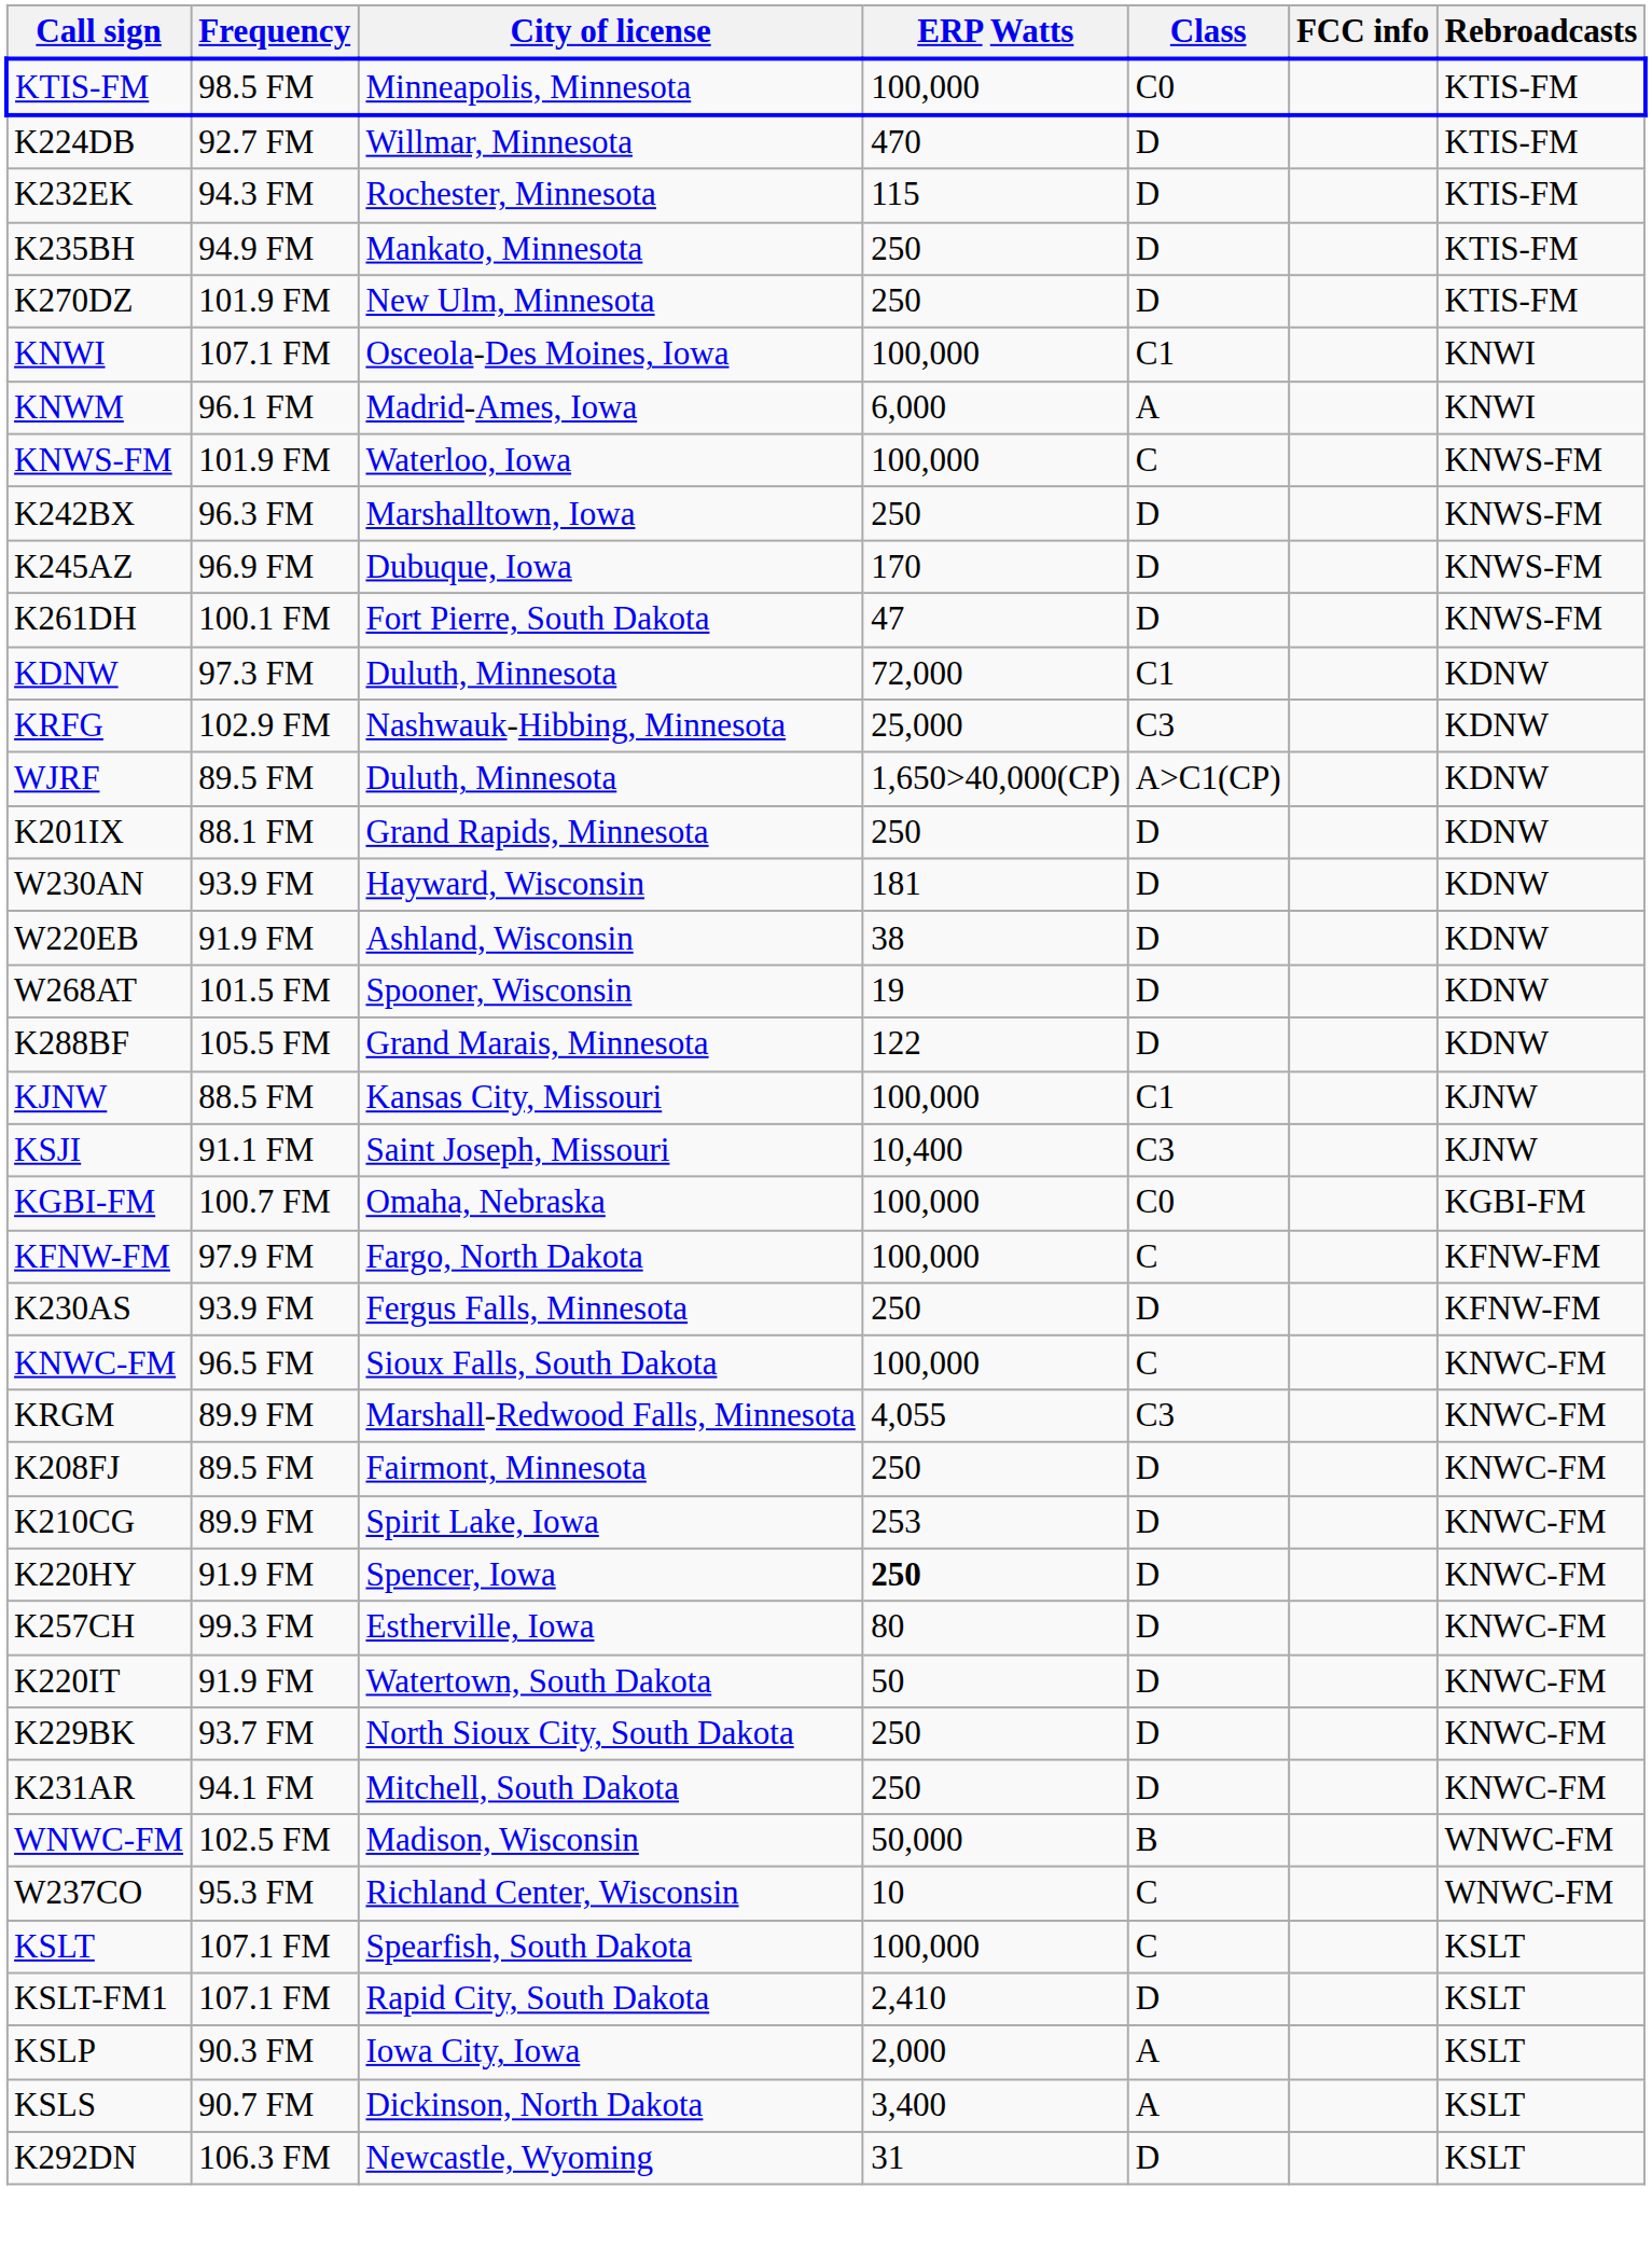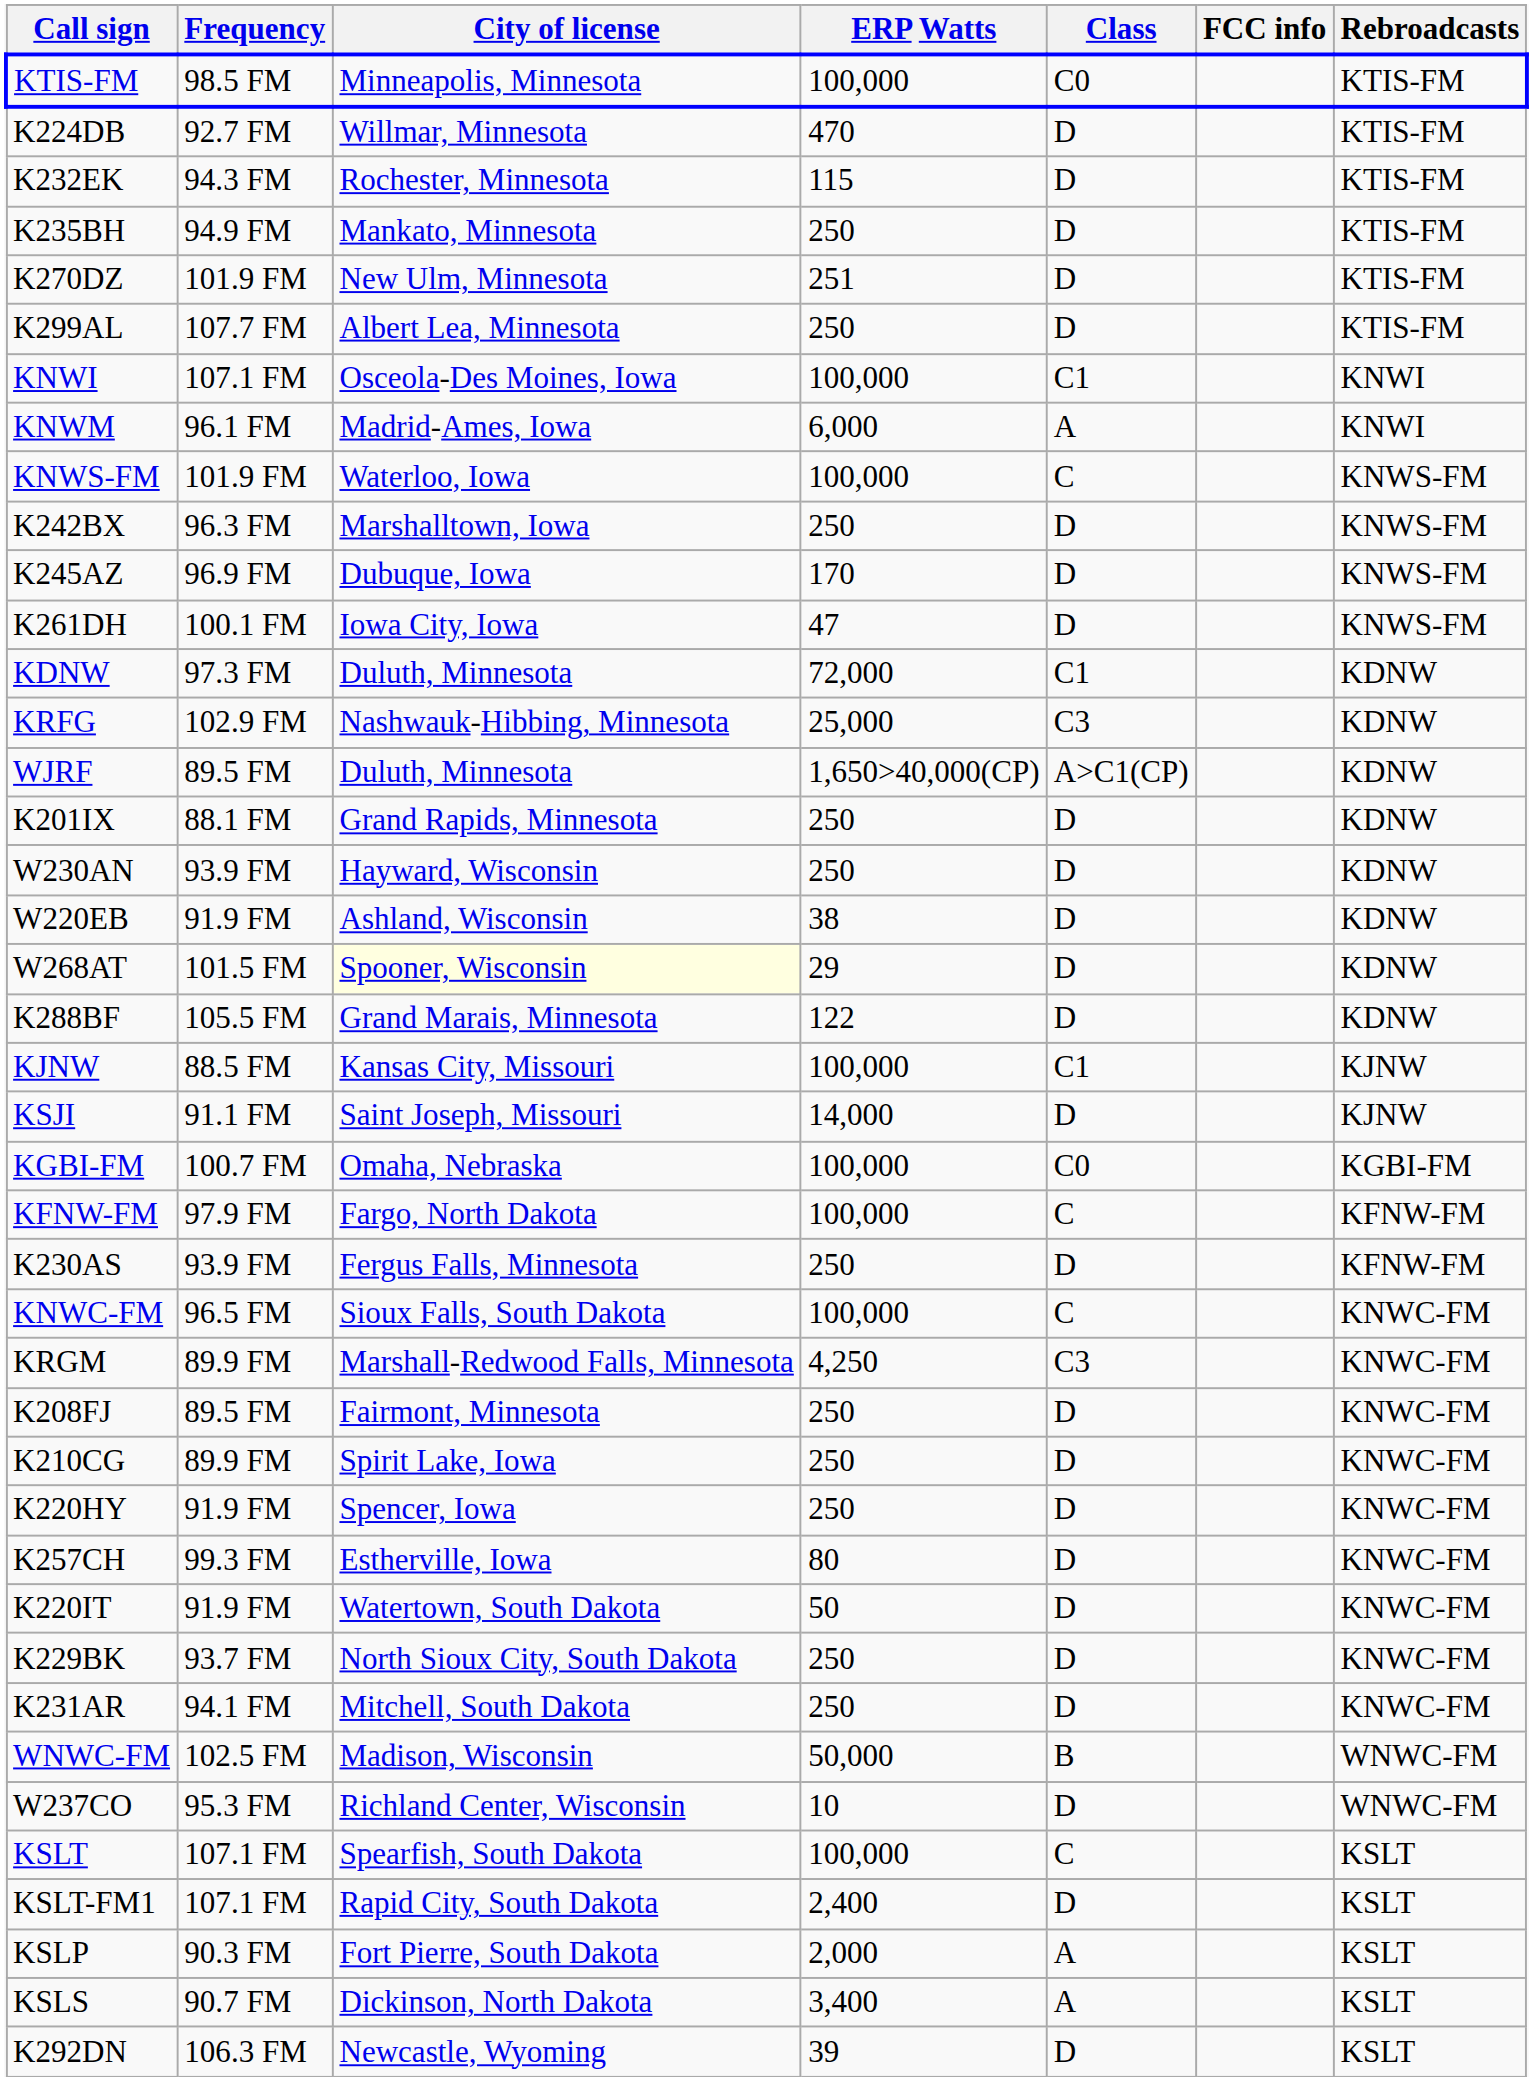 <table class="wikitable sortable">
 <tr>
 <th><a href='#'>Call sign</a></th>
 <th data-sort-type="number"><a href='#'>Frequency</a></th>
 <th><a href='#'>City of license</a></th>
 <th><a href='#'>ERP</a> <a href='#'>Watts</a></th>
 <th><a href='#'>Class</a></th>
 <th class="sortable">FCC info</th>
 <th>Rebroadcasts</th>
 </tr>
 <tr style="border: 2px solid #00f;">
 <td><a href='#'>KTIS-FM</a></td>
 <td>98.5 FM</td>
 <td><a href='#'>Minneapolis, Minnesota</a></td>
 <td>100,000</td>
 <td>C0</td>
 <td></td>
 <td>KTIS-FM</td>
 </tr>
 <tr>
 <td>K224DB</td>
 <td>92.7 FM</td>
 <td><a href='#'>Willmar, Minnesota</a></td>
 <td>470</td>
 <td>D</td>
 <td></td>
 <td>KTIS-FM</td>
 </tr>
 <tr>
 <td>K232EK</td>
 <td>94.3 FM</td>
 <td><a href='#'>Rochester, Minnesota</a></td>
 <td>115</td>
 <td>D</td>
 <td></td>
 <td>KTIS-FM</td>
 </tr>
 <tr>
 <td>K235BH</td>
 <td>94.9 FM</td>
 <td><a href='#'>Mankato, Minnesota</a></td>
 <td>250</td>
 <td>D</td>
 <td></td>
 <td>KTIS-FM</td>
 </tr>
 <tr>
 <td>K270DZ</td>
 <td>101.9 FM</td>
 <td><a href='#'>New Ulm, Minnesota</a></td>
+<td>251</td>
+<td>D</td>
+<td></td>
+<td>KTIS-FM</td>
+</tr>
+<tr>
+<td>K299AL</td>
+<td>107.7 FM</td>
+<td><a href='#'>Albert Lea, Minnesota</a></td>
 <td>250</td>
 <td>D</td>
 <td></td>
 <td>KTIS-FM</td>
 </tr>
 <tr>
 <td><a href='#'>KNWI</a></td>
 <td>107.1 FM</td>
 <td><a href='#'>Osceola</a>-<a href='#'>Des Moines, Iowa</a></td>
 <td>100,000</td>
 <td>C1</td>
 <td></td>
 <td>KNWI</td>
 </tr>
 <tr>
 <td><a href='#'>KNWM</a></td>
 <td>96.1 FM</td>
 <td><a href='#'>Madrid</a>-<a href='#'>Ames, Iowa</a></td>
 <td>6,000</td>
 <td>A</td>
 <td></td>
 <td>KNWI</td>
 </tr>
 <tr>
 <td><a href='#'>KNWS-FM</a></td>
 <td>101.9 FM</td>
 <td><a href='#'>Waterloo, Iowa</a></td>
 <td>100,000</td>
 <td>C</td>
 <td></td>
 <td>KNWS-FM</td>
 </tr>
 <tr>
 <td>K242BX</td>
 <td>96.3 FM</td>
 <td><a href='#'>Marshalltown, Iowa</a></td>
 <td>250</td>
 <td>D</td>
 <td></td>
 <td>KNWS-FM</td>
 </tr>
 <tr>
 <td>K245AZ</td>
 <td>96.9 FM</td>
 <td><a href='#'>Dubuque, Iowa</a></td>
 <td>170</td>
 <td>D</td>
 <td></td>
 <td>KNWS-FM</td>
 </tr>
 <tr>
 <td>K261DH</td>
 <td>100.1 FM</td>
-<td><a href='#'>Fort Pierre, South Dakota</a></td>
+<td><a href='#'>Iowa City, Iowa</a></td>
 <td>47</td>
 <td>D</td>
 <td></td>
 <td>KNWS-FM</td>
 </tr>
 <tr>
 <td><a href='#'>KDNW</a></td>
 <td>97.3 FM</td>
 <td><a href='#'>Duluth, Minnesota</a></td>
 <td>72,000</td>
 <td>C1</td>
 <td></td>
 <td>KDNW</td>
 </tr>
 <tr>
 <td><a href='#'>KRFG</a></td>
 <td>102.9 FM</td>
 <td><a href='#'>Nashwauk</a>-<a href='#'>Hibbing, Minnesota</a></td>
 <td>25,000</td>
 <td>C3</td>
 <td></td>
 <td>KDNW</td>
 </tr>
 <tr>
 <td><a href='#'>WJRF</a></td>
 <td>89.5 FM</td>
 <td><a href='#'>Duluth, Minnesota</a></td>
 <td>1,650>40,000(CP)</td>
 <td>A>C1(CP)</td>
 <td></td>
 <td>KDNW</td>
 </tr>
 <tr>
 <td>K201IX</td>
 <td>88.1 FM</td>
 <td><a href='#'>Grand Rapids, Minnesota</a></td>
 <td>250</td>
 <td>D</td>
 <td></td>
 <td>KDNW</td>
 </tr>
 <tr>
 <td>W230AN</td>
 <td>93.9 FM</td>
 <td><a href='#'>Hayward, Wisconsin</a></td>
-<td>181</td>
+<td>250</td>
 <td>D</td>
 <td></td>
 <td>KDNW</td>
 </tr>
 <tr>
 <td>W220EB</td>
 <td>91.9 FM</td>
 <td><a href='#'>Ashland, Wisconsin</a></td>
 <td>38</td>
 <td>D</td>
 <td></td>
 <td>KDNW</td>
 </tr>
 <tr>
 <td>W268AT</td>
 <td>101.5 FM</td>
-<td><a href='#'>Spooner, Wisconsin</a></td>
-<td>19</td>
+<td style="background: lightyellow;"><a href='#'>Spooner, Wisconsin</a></td>
+<td>29</td>
 <td>D</td>
 <td></td>
 <td>KDNW</td>
 </tr>
 <tr>
 <td>K288BF</td>
 <td>105.5 FM</td>
 <td><a href='#'>Grand Marais, Minnesota</a></td>
 <td>122</td>
 <td>D</td>
 <td></td>
 <td>KDNW</td>
 </tr>
 <tr>
 <td><a href='#'>KJNW</a></td>
 <td>88.5 FM</td>
 <td><a href='#'>Kansas City, Missouri</a></td>
 <td>100,000</td>
 <td>C1</td>
 <td></td>
 <td>KJNW</td>
 </tr>
 <tr>
 <td><a href='#'>KSJI</a></td>
 <td>91.1 FM</td>
 <td><a href='#'>Saint Joseph, Missouri</a></td>
-<td>10,400</td>
-<td>C3</td>
+<td>14,000</td>
+<td>D</td>
 <td></td>
 <td>KJNW</td>
 </tr>
 <tr>
 <td><a href='#'>KGBI-FM</a></td>
 <td>100.7 FM</td>
 <td><a href='#'>Omaha, Nebraska</a></td>
 <td>100,000</td>
 <td>C0</td>
 <td></td>
 <td>KGBI-FM</td>
 </tr>
 <tr>
 <td><a href='#'>KFNW-FM</a></td>
 <td>97.9 FM</td>
 <td><a href='#'>Fargo, North Dakota</a></td>
 <td>100,000</td>
 <td>C</td>
 <td></td>
 <td>KFNW-FM</td>
 </tr>
 <tr>
 <td>K230AS</td>
 <td>93.9 FM</td>
 <td><a href='#'>Fergus Falls, Minnesota</a></td>
 <td>250</td>
 <td>D</td>
 <td></td>
 <td>KFNW-FM</td>
 </tr>
 <tr>
 <td><a href='#'>KNWC-FM</a></td>
 <td>96.5 FM</td>
 <td><a href='#'>Sioux Falls, South Dakota</a></td>
 <td>100,000</td>
 <td>C</td>
 <td></td>
 <td>KNWC-FM</td>
 </tr>
 <tr>
 <td>KRGM</td>
 <td>89.9 FM</td>
 <td><a href='#'>Marshall</a>-<a href='#'>Redwood Falls, Minnesota</a></td>
-<td>4,055</td>
+<td>4,250</td>
 <td>C3</td>
 <td></td>
 <td>KNWC-FM</td>
 </tr>
 <tr>
 <td>K208FJ</td>
 <td>89.5 FM</td>
 <td><a href='#'>Fairmont, Minnesota</a></td>
 <td>250</td>
 <td>D</td>
 <td></td>
 <td>KNWC-FM</td>
 </tr>
 <tr>
 <td>K210CG</td>
 <td>89.9 FM</td>
 <td><a href='#'>Spirit Lake, Iowa</a></td>
-<td>253</td>
+<td>250</td>
 <td>D</td>
 <td></td>
 <td>KNWC-FM</td>
 </tr>
 <tr>
 <td>K220HY</td>
 <td>91.9 FM</td>
 <td><a href='#'>Spencer, Iowa</a></td>
-<td><strong>250</strong></td>
+<td>250</td>
 <td>D</td>
 <td></td>
 <td>KNWC-FM</td>
 </tr>
 <tr>
 <td>K257CH</td>
 <td>99.3 FM</td>
 <td><a href='#'>Estherville, Iowa</a></td>
 <td>80</td>
 <td>D</td>
 <td></td>
 <td>KNWC-FM</td>
 </tr>
 <tr>
 <td>K220IT</td>
 <td>91.9 FM</td>
 <td><a href='#'>Watertown, South Dakota</a></td>
 <td>50</td>
 <td>D</td>
 <td></td>
 <td>KNWC-FM</td>
 </tr>
 <tr>
 <td>K229BK</td>
 <td>93.7 FM</td>
 <td><a href='#'>North Sioux City, South Dakota</a></td>
 <td>250</td>
 <td>D</td>
 <td></td>
 <td>KNWC-FM</td>
 </tr>
 <tr>
 <td>K231AR</td>
 <td>94.1 FM</td>
 <td><a href='#'>Mitchell, South Dakota</a></td>
 <td>250</td>
 <td>D</td>
 <td></td>
 <td>KNWC-FM</td>
 </tr>
 <tr>
 <td><a href='#'>WNWC-FM</a></td>
 <td>102.5 FM</td>
 <td><a href='#'>Madison, Wisconsin</a></td>
 <td>50,000</td>
 <td>B</td>
 <td></td>
 <td>WNWC-FM</td>
 </tr>
 <tr>
 <td>W237CO</td>
 <td>95.3 FM</td>
 <td><a href='#'>Richland Center, Wisconsin</a></td>
 <td>10</td>
-<td>C</td>
+<td>D</td>
 <td></td>
 <td>WNWC-FM</td>
 </tr>
 <tr>
 <td><a href='#'>KSLT</a></td>
 <td>107.1 FM</td>
 <td><a href='#'>Spearfish, South Dakota</a></td>
 <td>100,000</td>
 <td>C</td>
 <td></td>
 <td>KSLT</td>
 </tr>
 <tr>
 <td>KSLT-FM1</td>
 <td>107.1 FM</td>
 <td><a href='#'>Rapid City, South Dakota</a></td>
-<td>2,410</td>
+<td>2,400</td>
 <td>D</td>
 <td></td>
 <td>KSLT</td>
 </tr>
 <tr>
 <td>KSLP</td>
 <td>90.3 FM</td>
-<td><a href='#'>Iowa City, Iowa</a></td>
+<td><a href='#'>Fort Pierre, South Dakota</a></td>
 <td>2,000</td>
 <td>A</td>
 <td></td>
 <td>KSLT</td>
 </tr>
 <tr>
 <td>KSLS</td>
 <td>90.7 FM</td>
 <td><a href='#'>Dickinson, North Dakota</a></td>
 <td>3,400</td>
 <td>A</td>
 <td></td>
 <td>KSLT</td>
 </tr>
 <tr>
 <td>K292DN</td>
 <td>106.3 FM</td>
 <td><a href='#'>Newcastle, Wyoming</a></td>
-<td>31</td>
+<td>39</td>
 <td>D</td>
 <td></td>
 <td>KSLT</td>
 </tr>
 </table>
